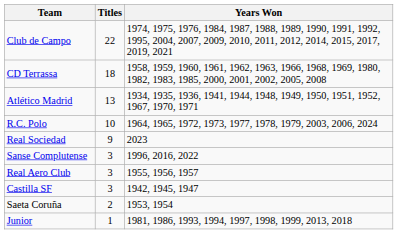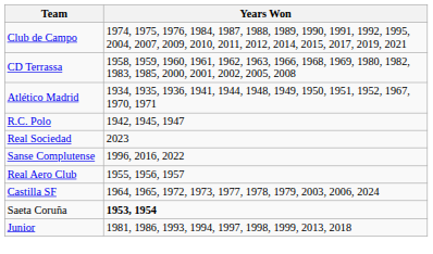 <table class="wikitable sortable">
 <tr>
 <th width="135">Team</th>
-<th>Titles</th>
 <th>Years Won</th>
 </tr>
 <tr>
 <td><a href='#'>Club de Campo</a></td>
-<td align=center>22</td>
 <td>1974, 1975, 1976, 1984, 1987, 1988, 1989, 1990, 1991, 1992, 1995, 2004, 2007, 2009, 2010, 2011, 2012, 2014, 2015, 2017, 2019, 2021</td>
 </tr>
 <tr>
 <td><a href='#'>CD Terrassa</a></td>
-<td align=center>18</td>
 <td>1958, 1959, 1960, 1961, 1962, 1963, 1966, 1968, 1969, 1980, 1982, 1983, 1985, 2000, 2001, 2002, 2005, 2008</td>
 </tr>
 <tr>
 <td><a href='#'>Atlético Madrid</a></td>
-<td align=center>13</td>
 <td>1934, 1935, 1936, 1941, 1944, 1948, 1949, 1950, 1951, 1952, 1967, 1970, 1971</td>
 </tr>
 <tr>
 <td><a href='#'>R.C. Polo</a></td>
-<td align=center>10</td>
-<td>1964, 1965, 1972, 1973, 1977, 1978, 1979, 2003, 2006, 2024</td>
+<td>1942, 1945, 1947</td>
 </tr>
 <tr>
 <td><a href='#'>Real Sociedad</a></td>
-<td align=center>9</td>
 <td>2023</td>
 </tr>
 <tr>
 <td><a href='#'>Sanse Complutense</a></td>
-<td align=center>3</td>
 <td>1996, 2016, 2022</td>
 </tr>
 <tr>
 <td><a href='#'>Real Aero Club</a></td>
-<td align=center>3</td>
 <td>1955, 1956, 1957</td>
 </tr>
 <tr>
 <td><a href='#'>Castilla SF</a></td>
-<td align=center>3</td>
-<td>1942, 1945, 1947</td>
+<td>1964, 1965, 1972, 1973, 1977, 1978, 1979, 2003, 2006, 2024</td>
 </tr>
 <tr>
 <td>Saeta Coruña</td>
-<td align=center>2</td>
-<td>1953, 1954</td>
+<td><strong>1953, 1954</strong></td>
 </tr>
 <tr>
 <td><a href='#'>Junior</a></td>
-<td align=center>1</td>
 <td>1981, 1986, 1993, 1994, 1997, 1998, 1999, 2013, 2018</td>
 </tr>
 </table>
